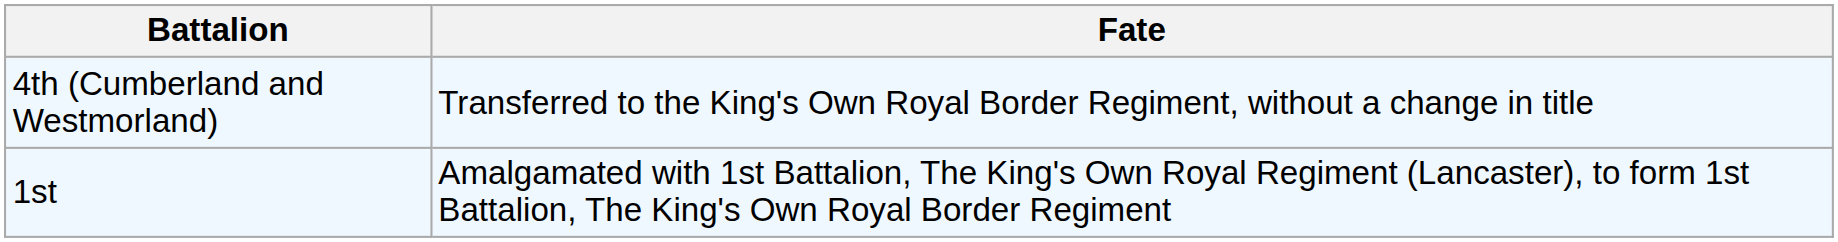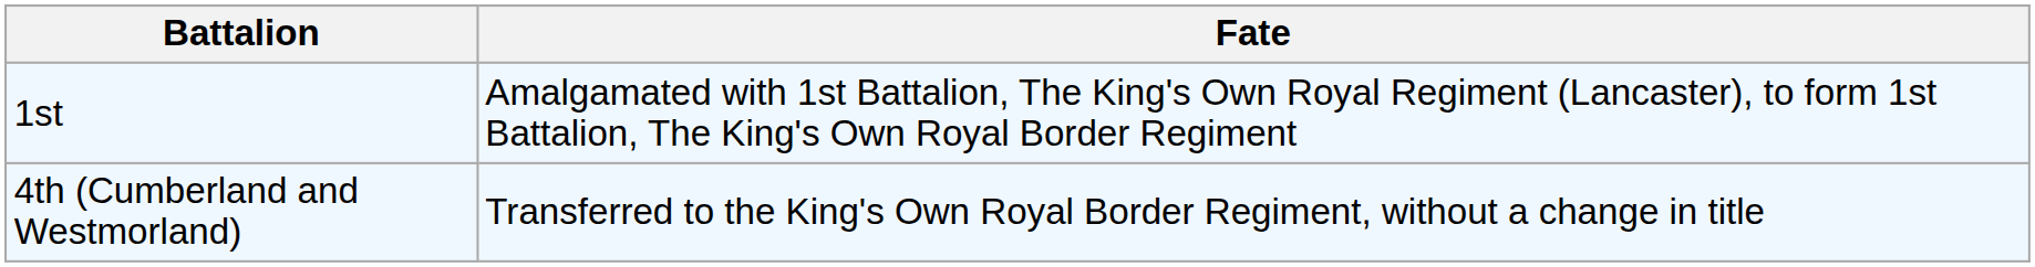 <table class="wikitable" style="width:100%;">
 <tr>
 <th>Battalion</th>
 <th>Fate</th>
 </tr>
 <tr style="background:#f0f8ff;">
+<td>1st</td>
+<td>Amalgamated with 1st Battalion, The King's Own Royal Regiment (Lancaster), to form 1st Battalion, The King's Own Royal Border Regiment</td>
+</tr>
+<tr style="background:#f0f8ff;">
 <td>4th (Cumberland and Westmorland)</td>
 <td>Transferred to the King's Own Royal Border Regiment, without a change in title</td>
 </tr>
-<tr style="background:#f0f8ff;">
-<td>1st</td>
-<td>Amalgamated with 1st Battalion, The King's Own Royal Regiment (Lancaster), to form 1st Battalion, The King's Own Royal Border Regiment</td>
-</tr>
 </table>
